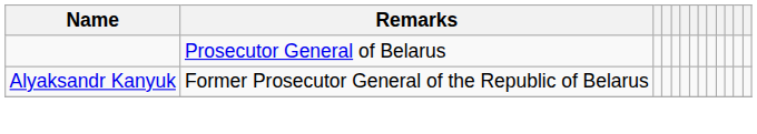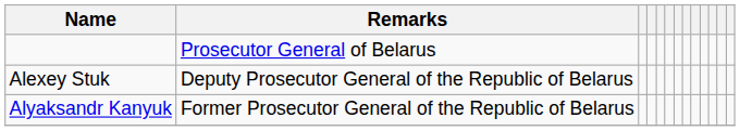 <table class="wikitable sortable" style="margin: auto">
 <tr>
 <th>Name</th>
 <th>Remarks</th>
 <th></th>
 <th></th>
 <th></th>
 <th></th>
 <th></th>
 <th></th>
 <th></th>
 <th></th>
 <th></th>
 <th></th>
 <th></th>
 </tr>
 <tr>
 <td></td>
 <td><a href='#'>Prosecutor General</a> of Belarus</td>
 <td style="text-align:center;"></td>
 <td style="text-align:center;"></td>
 <td style="text-align:center;"></td>
 <td style="text-align:center;"></td>
 <td style="text-align:center;"></td>
 <td style="text-align:center;"></td>
 <td style="text-align:center;"></td>
 <td style="text-align:center;"></td>
 <td style="text-align:center;"></td>
 <td style="text-align:center;"></td>
 <td style="text-align:center;"></td>
 </tr>
 <tr>
+<td>Alexey Stuk</td>
+<td>Deputy Prosecutor General of the Republic of Belarus</td>
+<td style="text-align:center;"></td>
+<td style="text-align:center;"></td>
+<td style="text-align:center;"></td>
+<td style="text-align:center;"></td>
+<td></td>
+<td></td>
+<td></td>
+<td style="text-align:center;"></td>
+<td style="text-align:center;"></td>
+<td></td>
+<td></td>
+</tr>
+<tr>
 <td><a href='#'>Alyaksandr Kanyuk</a></td>
 <td>Former Prosecutor General of the Republic of Belarus</td>
 <td></td>
 <td style="text-align:center;"></td>
 <td style="text-align:center;"></td>
 <td style="text-align:center;"></td>
 <td style="text-align:center;"></td>
 <td style="text-align:center;"></td>
 <td></td>
 <td style="text-align:center;"></td>
 <td style="text-align:center;"></td>
 <td></td>
 <td></td>
 </tr>
 <tr>
 </tr>
 </table>
